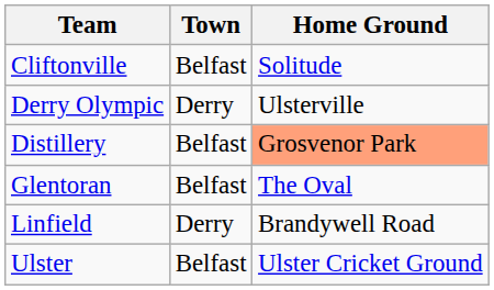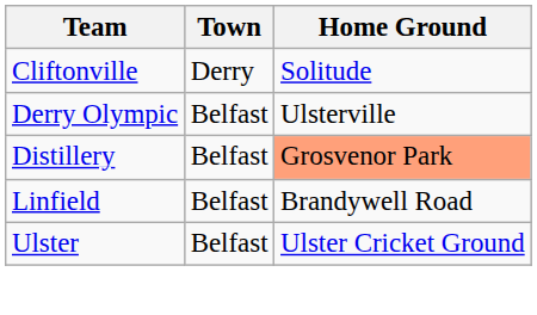 <table class="wikitable sortable">
 <tr>
 <th>Team</th>
 <th>Town</th>
 <th>Home Ground</th>
 </tr>
 <tr>
 <td><a href='#'>Cliftonville</a></td>
-<td>Belfast</td>
+<td>Derry</td>
 <td><a href='#'>Solitude</a></td>
 </tr>
 <tr>
 <td><a href='#'>Derry Olympic</a></td>
-<td>Derry</td>
+<td>Belfast</td>
 <td>Ulsterville</td>
 </tr>
 <tr>
 <td><a href='#'>Distillery</a></td>
 <td>Belfast</td>
 <td style="background: lightsalmon;">Grosvenor Park</td>
 </tr>
 <tr>
-<td><a href='#'>Glentoran</a></td>
+<td><a href='#'>Linfield</a></td>
 <td>Belfast</td>
-<td><a href='#'>The Oval</a></td>
-</tr>
-<tr>
-<td><a href='#'>Linfield</a></td>
-<td>Derry</td>
 <td>Brandywell Road</td>
 </tr>
 <tr>
 <td><a href='#'>Ulster</a></td>
 <td>Belfast</td>
 <td><a href='#'>Ulster Cricket Ground</a></td>
 </tr>
 </table>
